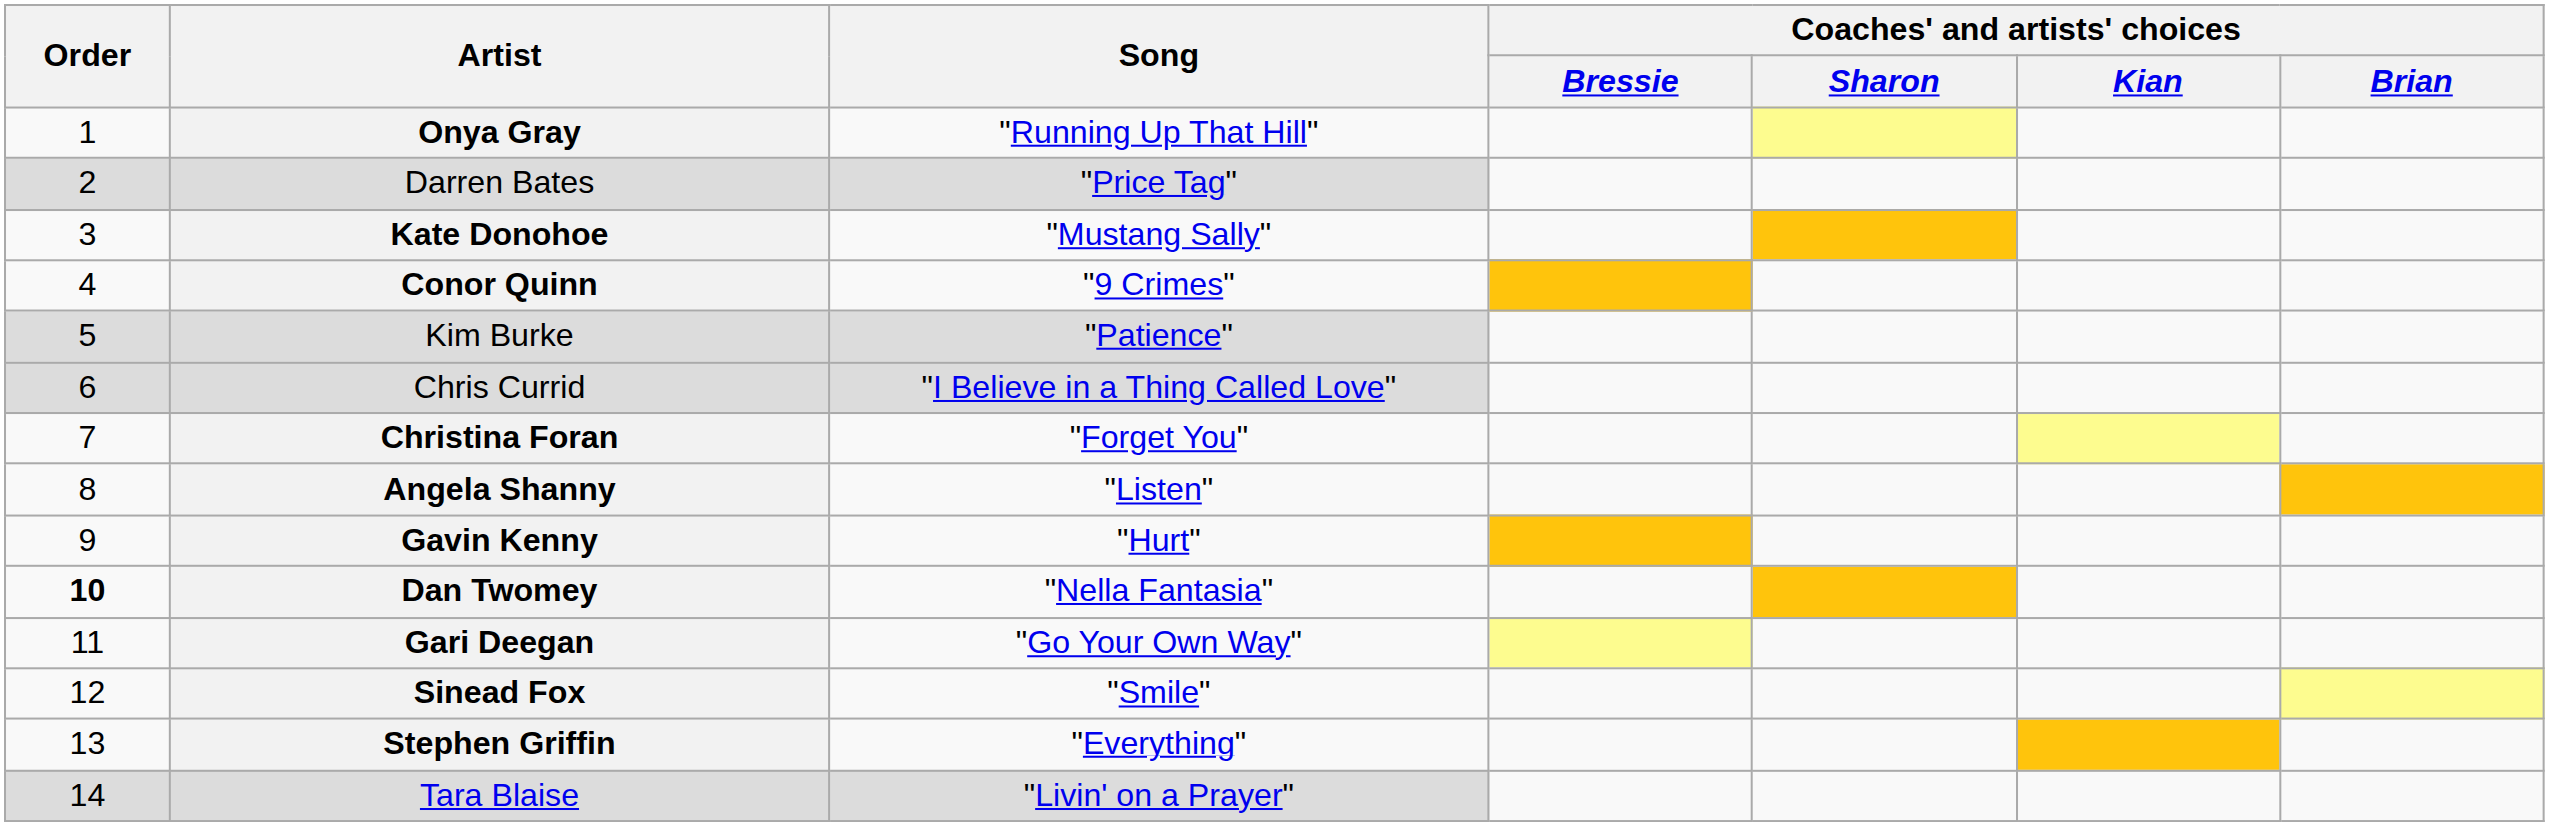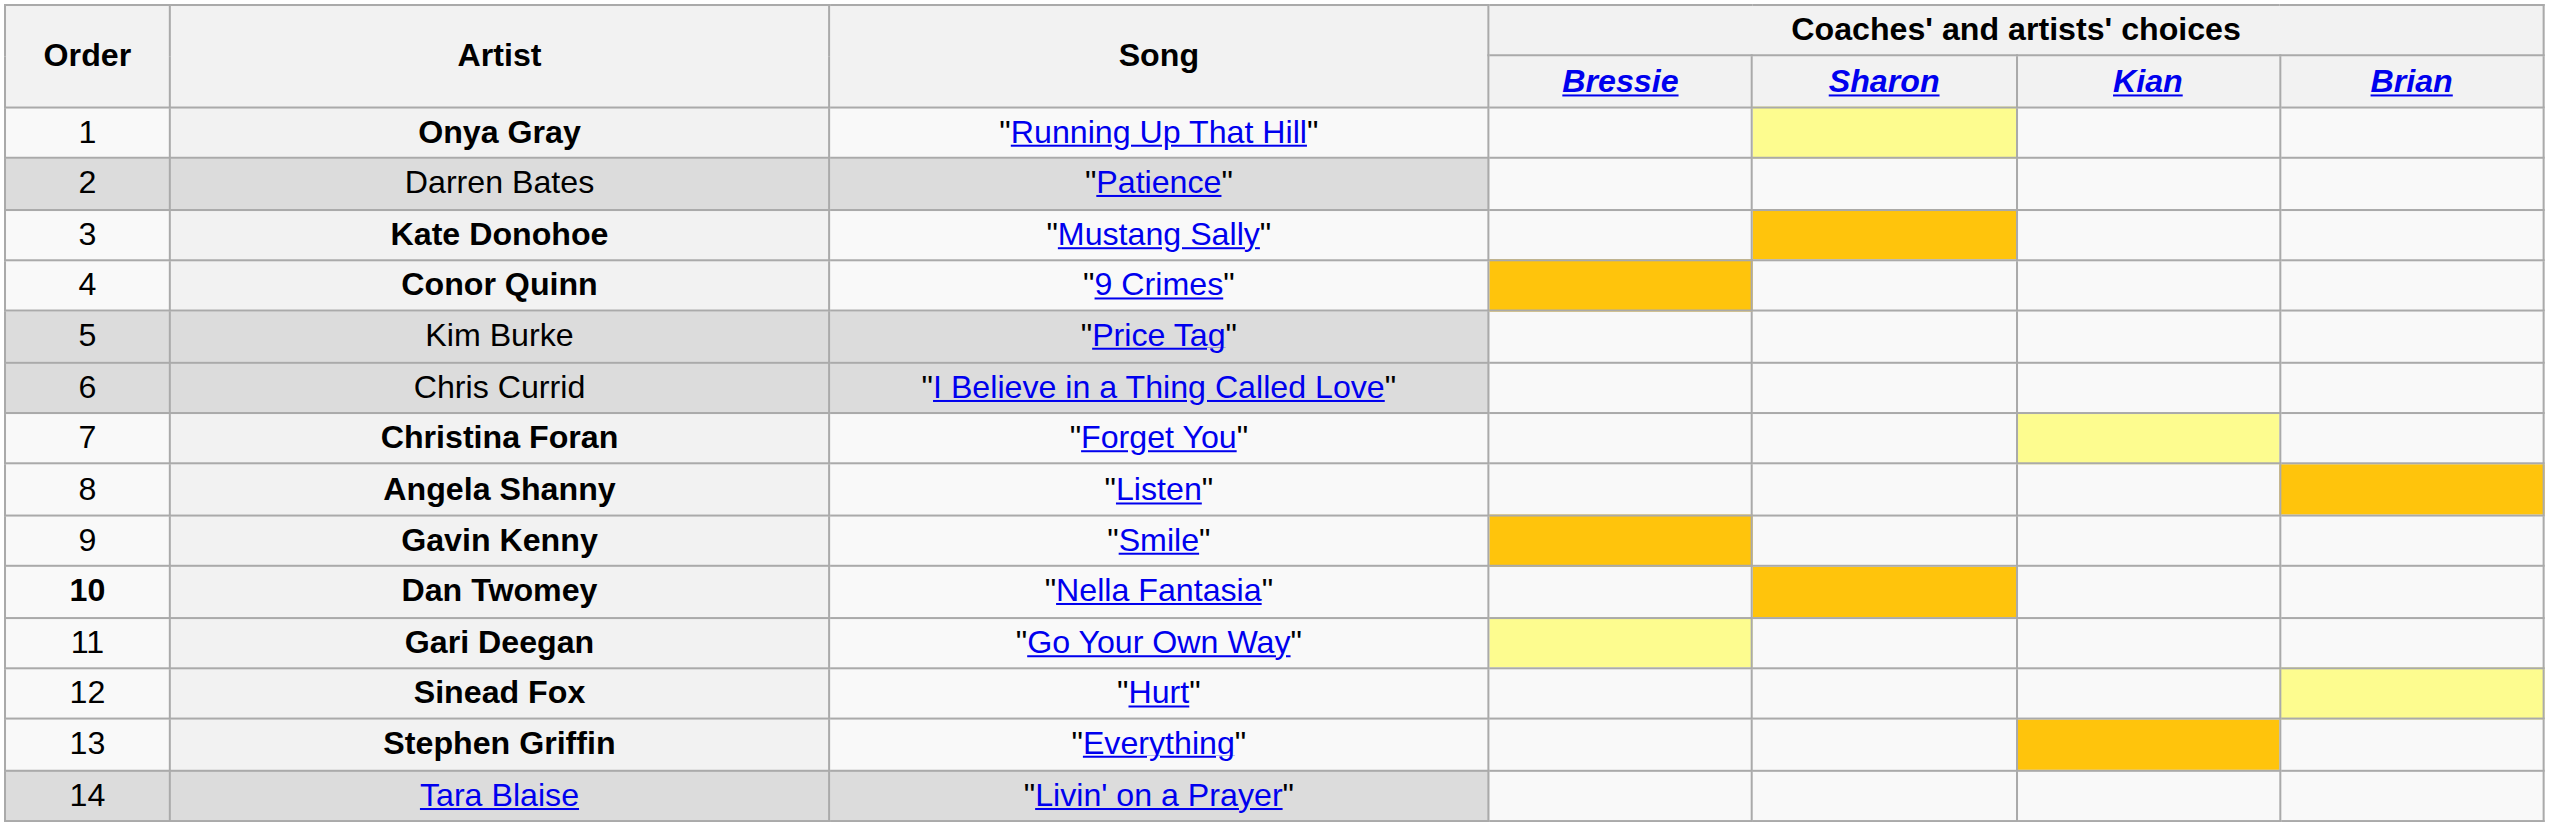 <table class="wikitable" style="text-align:center; width:100%;">
 <tr>
 <th scope="col" rowspan="2" width="5%">Order</th>
 <th scope="col" rowspan="2" width="20%">Artist</th>
 <th scope="col" rowspan="2" width="20%">Song</th>
 <th scope="col" colspan="4" width="32%">Coaches' and artists' choices</th>
 </tr>
 <tr>
 <th width="8%"><em><a href='#'>Bressie</a></em></th>
 <th width="8%"><em><a href='#'>Sharon</a></em></th>
 <th width="8%"><em><a href='#'>Kian</a></em></th>
 <th width="8%"><em><a href='#'>Brian</a></em></th>
 </tr>
 <tr>
 <td>1</td>
 <th scope="row">Onya Gray</th>
 <td>"<a href='#'>Running Up That Hill</a>"</td>
 <td><strong></strong></td>
 <td style="background-color:#fdfc8f;"><strong></strong></td>
 <td></td>
 <td><strong></strong></td>
 </tr>
 <tr>
 <td style="background-color:#DCDCDC;">2</td>
 <td style="background-color:#DCDCDC;">Darren Bates</td>
-<td style="background-color:#DCDCDC;">"<a href='#'>Price Tag</a>"</td>
+<td style="background-color:#DCDCDC;">"<a href='#'>Patience</a>"</td>
 <td></td>
 <td></td>
 <td></td>
 <td></td>
 </tr>
 <tr>
 <td>3</td>
 <th scope="row">Kate Donohoe</th>
 <td>"<a href='#'>Mustang Sally</a>"</td>
 <td></td>
 <td style="background-color:#FFC40C;"><strong></strong></td>
 <td></td>
 <td></td>
 </tr>
 <tr>
 <td>4</td>
 <th scope="row">Conor Quinn</th>
 <td>"<a href='#'>9 Crimes</a>"</td>
 <td style="background-color:#FFC40C;"><strong></strong></td>
 <td></td>
 <td></td>
 <td></td>
 </tr>
 <tr>
 <td style="background-color:#DCDCDC;">5</td>
 <td style="background-color:#DCDCDC;">Kim Burke</td>
-<td style="background-color:#DCDCDC;">"<a href='#'>Patience</a>"</td>
+<td style="background-color:#DCDCDC;">"<a href='#'>Price Tag</a>"</td>
 <td></td>
 <td></td>
 <td></td>
 <td></td>
 </tr>
 <tr>
 <td style="background-color:#DCDCDC;">6</td>
 <td style="background-color:#DCDCDC;">Chris Currid</td>
 <td style="background-color:#DCDCDC;">"<a href='#'>I Believe in a Thing Called Love</a>"</td>
 <td></td>
 <td></td>
 <td></td>
 <td></td>
 </tr>
 <tr>
 <td>7</td>
 <th scope="row">Christina Foran</th>
 <td>"<a href='#'>Forget You</a>"</td>
 <td></td>
 <td><strong></strong></td>
 <td style="background-color:#fdfc8f;"><strong></strong></td>
 <td></td>
 </tr>
 <tr>
 <td>8</td>
 <th scope="row">Angela Shanny</th>
 <td>"<a href='#'>Listen</a>"</td>
 <td></td>
 <td></td>
 <td></td>
 <td style="background-color:#FFC40C;"><strong></strong></td>
 </tr>
 <tr>
 <td>9</td>
 <th scope="row">Gavin Kenny</th>
-<td>"<a href='#'>Hurt</a>"</td>
+<td>"<a href='#'>Smile</a>"</td>
 <td style="background-color:#FFC40C;"><strong></strong></td>
 <td></td>
 <td></td>
 <td></td>
 </tr>
 <tr>
 <td><strong>10</strong></td>
 <th scope="row">Dan Twomey</th>
 <td>"<a href='#'>Nella Fantasia</a>"</td>
 <td></td>
 <td style="background-color:#FFC40C;"><strong></strong></td>
 <td></td>
 <td></td>
 </tr>
 <tr>
 <td>11</td>
 <th scope="row">Gari Deegan</th>
 <td>"<a href='#'>Go Your Own Way</a>"</td>
 <td style="background-color:#fdfc8f;"><strong></strong></td>
 <td><strong></strong></td>
 <td></td>
 <td><strong></strong></td>
 </tr>
 <tr>
 <td>12</td>
 <th scope="row">Sinead Fox</th>
-<td>"<a href='#'>Smile</a>"</td>
+<td>"<a href='#'>Hurt</a>"</td>
 <td></td>
 <td></td>
 <td><strong></strong></td>
 <td style="background-color:#fdfc8f;"><strong></strong></td>
 </tr>
 <tr>
 <td>13</td>
 <th scope="row">Stephen Griffin</th>
 <td>"<a href='#'>Everything</a>"</td>
 <td></td>
 <td></td>
 <td style="background-color:#FFC40C;"><strong></strong></td>
 <td></td>
 </tr>
 <tr>
 <td style="background-color:#DCDCDC;">14</td>
 <td style="background-color:#DCDCDC;"><a href='#'>Tara Blaise</a></td>
 <td style="background-color:#DCDCDC;">"<a href='#'>Livin' on a Prayer</a>"</td>
 <td></td>
 <td></td>
 <td></td>
 <td></td>
 </tr>
 </table>
